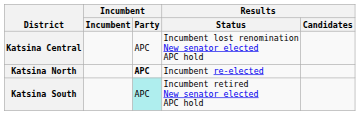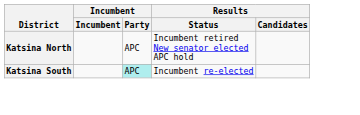 <table class="wikitable sortable">
 <tr valign=bottom>
 <th rowspan=2>District</th>
 <th colspan=2>Incumbent</th>
 <th colspan=2>Results</th>
 </tr>
 <tr valign=bottom>
 <th>Incumbent</th>
 <th>Party</th>
 <th>Status</th>
 <th>Candidates</th>
 </tr>
 <tr>
-<th>Katsina Central</th>
+<th>Katsina North</th>
 <td></td>
 <td>APC</td>
-<td>Incumbent lost renomination<br><a href='#'>New senator elected</a><br>APC hold</td>
-<td nowrap></td>
-</tr>
-<tr>
-<th>Katsina North</th>
-<td></td>
-<td><strong>APC</strong></td>
-<td>Incumbent <a href='#'>re-elected</a></td>
+<td>Incumbent retired<br><a href='#'>New senator elected</a><br>APC hold</td>
 <td nowrap></td>
 </tr>
 <tr>
 <th>Katsina South</th>
 <td></td>
 <td style="background: paleturquoise;">APC</td>
-<td>Incumbent retired<br><a href='#'>New senator elected</a><br>APC hold</td>
+<td>Incumbent <a href='#'>re-elected</a></td>
 <td nowrap></td>
 </tr>
 </table>
